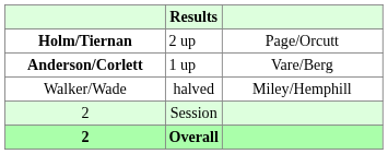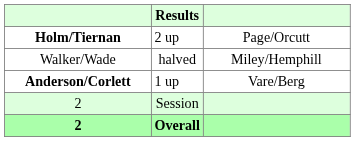 <table border="1" cellpadding="3" style="border-collapse: collapse; text-align:center;">
 <tr style="background:#ddffdd;">
 <th width=160></th>
 <th>Results</th>
 <th width=160></th>
 </tr>
 <tr>
 <td><strong>Holm/Tiernan</strong></td>
 <td align=left> 2 up</td>
 <td>Page/Orcutt</td>
 </tr>
 <tr>
+<td>Walker/Wade</td>
+<td>halved</td>
+<td>Miley/Hemphill</td>
+</tr>
+<tr>
 <td><strong>Anderson/Corlett</strong></td>
 <td align=left> 1 up</td>
 <td>Vare/Berg</td>
-</tr>
-<tr>
-<td>Walker/Wade</td>
-<td>halved</td>
-<td>Miley/Hemphill</td>
 </tr>
 <tr style="background:#ddffdd;">
 <td>2</td>
 <td>Session</td>
 <td></td>
 </tr>
 <tr style="background:#aaffaa;">
 <th>2</th>
 <th>Overall</th>
 <th></th>
 </tr>
 </table>
